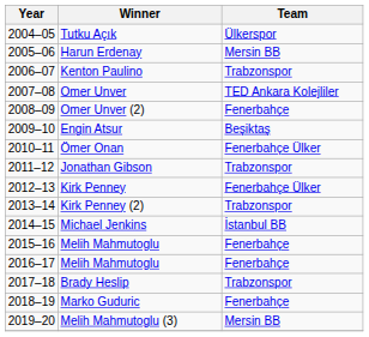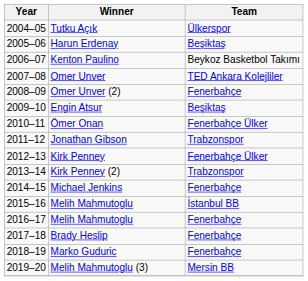 <table class="wikitable">
 <tr>
 <th>Year</th>
 <th width=210>Winner</th>
 <th width=180>Team</th>
 </tr>
 <tr>
 <td>2004–05</td>
 <td> <a href='#'>Tutku Açık</a></td>
 <td><a href='#'>Ülkerspor</a></td>
 </tr>
 <tr>
 <td>2005–06</td>
 <td> <a href='#'>Harun Erdenay</a></td>
-<td><a href='#'>Mersin BB</a></td>
+<td><a href='#'>Beşiktaş</a></td>
 </tr>
 <tr>
 <td>2006–07</td>
 <td> <a href='#'>Kenton Paulino</a></td>
-<td><a href='#'>Trabzonspor</a></td>
+<td>Beykoz Basketbol Takımı</td>
 </tr>
 <tr>
 <td>2007–08</td>
 <td> <a href='#'>Omer Unver</a></td>
 <td><a href='#'>TED Ankara Kolejliler</a></td>
 </tr>
 <tr>
 <td>2008–09</td>
 <td> <a href='#'>Omer Unver</a> (2)</td>
 <td><a href='#'>Fenerbahçe</a></td>
 </tr>
 <tr>
 <td>2009–10</td>
 <td> <a href='#'>Engin Atsur</a></td>
 <td><a href='#'>Beşiktaş</a></td>
 </tr>
 <tr>
 <td>2010–11</td>
 <td> <a href='#'>Ömer Onan</a></td>
 <td><a href='#'>Fenerbahçe Ülker</a></td>
 </tr>
 <tr>
 <td>2011–12</td>
 <td> <a href='#'>Jonathan Gibson</a></td>
 <td><a href='#'>Trabzonspor</a></td>
 </tr>
 <tr>
 <td>2012–13</td>
 <td> <a href='#'>Kirk Penney</a></td>
 <td><a href='#'>Fenerbahçe Ülker</a></td>
 </tr>
 <tr>
 <td>2013–14</td>
 <td> <a href='#'>Kirk Penney</a> (2)</td>
 <td><a href='#'>Trabzonspor</a></td>
 </tr>
 <tr>
 <td>2014–15</td>
 <td> <a href='#'>Michael Jenkins</a></td>
-<td><a href='#'>İstanbul BB</a></td>
+<td><a href='#'>Fenerbahçe</a></td>
 </tr>
 <tr>
 <td>2015–16</td>
 <td> <a href='#'>Melih Mahmutoglu</a></td>
-<td><a href='#'>Fenerbahçe</a></td>
+<td><a href='#'>İstanbul BB</a></td>
 </tr>
 <tr>
 <td>2016–17</td>
 <td> <a href='#'>Melih Mahmutoglu</a></td>
 <td><a href='#'>Fenerbahçe</a></td>
 </tr>
 <tr>
 <td>2017–18</td>
 <td> <a href='#'>Brady Heslip</a></td>
-<td><a href='#'>Trabzonspor</a></td>
+<td><a href='#'>Fenerbahçe</a></td>
 </tr>
 <tr>
 <td>2018–19</td>
 <td> <a href='#'>Marko Guduric</a></td>
 <td><a href='#'>Fenerbahçe</a></td>
 </tr>
 <tr>
 <td>2019–20</td>
 <td> <a href='#'>Melih Mahmutoglu</a> (3)</td>
 <td><a href='#'>Mersin BB</a></td>
 </tr>
 <tr>
 </tr>
 </table>
